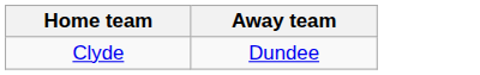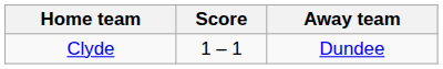 <table class="wikitable" style="text-align: center">
 <tr>
 <th width=140>Home team</th>
+<th width=70>Score</th>
 <th width=140>Away team</th>
 </tr>
 <tr>
 <td><a href='#'>Clyde</a></td>
+<td>1 – 1</td>
 <td><a href='#'>Dundee</a></td>
 </tr>
 </table>
